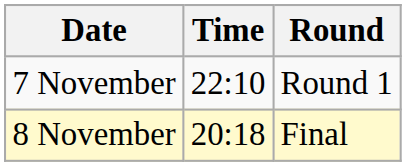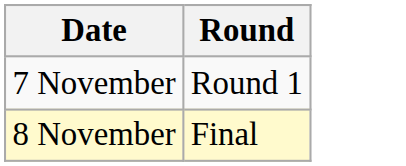 <table class="wikitable">
 <tr>
 <th>Date</th>
-<th>Time</th>
 <th>Round</th>
 </tr>
 <tr>
 <td>7 November</td>
-<td>22:10</td>
 <td>Round 1</td>
 </tr>
 <tr bgcolor="lemonchiffon">
 <td>8 November</td>
-<td>20:18</td>
 <td>Final</td>
 </tr>
 </table>
